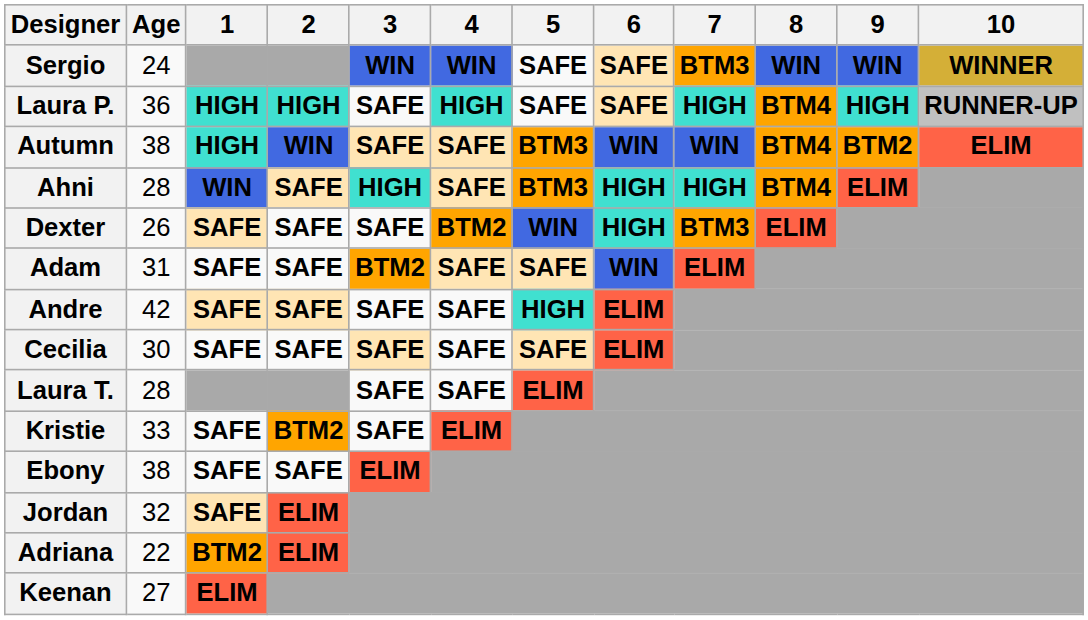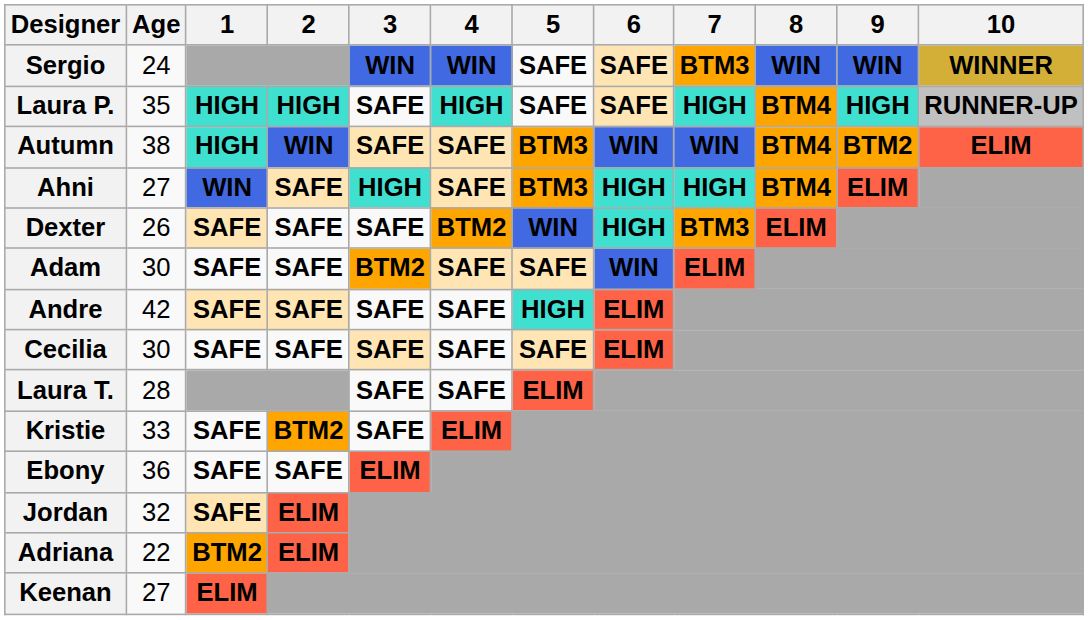 <table class="wikitable" style="text-align:center">
 <tr>
 <th>Designer</th>
 <th>Age</th>
 <th>1</th>
 <th>2</th>
 <th>3</th>
 <th>4</th>
 <th>5</th>
 <th>6</th>
 <th>7</th>
 <th>8</th>
 <th>9</th>
 <th>10</th>
 </tr>
 <tr>
 <th>Sergio</th>
 <td>24</td>
 <td colspan=1 style="background:darkgray;"></td>
 <td colspan=1 style="background:darkgray;"></td>
 <td bgcolor="royalblue"><strong>WIN</strong></td>
 <td bgcolor="royalblue"><strong>WIN</strong></td>
 <td><strong>SAFE</strong></td>
 <td bgcolor="#FFE5B4"><strong>SAFE</strong></td>
 <td bgcolor="orange"><strong>BTM3</strong></td>
 <td bgcolor="royalblue"><strong>WIN</strong></td>
 <td bgcolor="royalblue"><strong>WIN</strong></td>
 <td bgcolor="#D4AF37"><strong>WINNER</strong></td>
 </tr>
 <tr>
 <th>Laura P.</th>
-<td>36</td>
+<td>35</td>
 <td style="background:turquoise;"><strong>HIGH</strong></td>
 <td style="background:turquoise;"><strong>HIGH</strong></td>
 <td><strong>SAFE</strong></td>
 <td style="background:turquoise;"><strong>HIGH</strong></td>
 <td><strong>SAFE</strong></td>
 <td bgcolor="#FFE5B4"><strong>SAFE</strong></td>
 <td style="background:turquoise;"><strong>HIGH</strong></td>
 <td bgcolor="orange"><strong>BTM4</strong></td>
 <td style="background:turquoise;"><strong>HIGH</strong></td>
 <td bgcolor="silver"><strong>RUNNER-UP</strong></td>
 </tr>
 <tr>
 <th>Autumn</th>
 <td>38</td>
 <td style="background:turquoise;"><strong>HIGH</strong></td>
 <td bgcolor="royalblue"><strong>WIN</strong></td>
 <td bgcolor="#FFE5B4"><strong>SAFE</strong></td>
 <td bgcolor="#FFE5B4"><strong>SAFE</strong></td>
 <td bgcolor="orange"><strong>BTM3</strong></td>
 <td bgcolor="royalblue"><strong>WIN</strong></td>
 <td bgcolor="royalblue"><strong>WIN</strong></td>
 <td bgcolor="orange"><strong>BTM4</strong></td>
 <td bgcolor="orange"><strong>BTM2</strong></td>
 <td bgcolor="tomato"><strong>ELIM</strong></td>
 </tr>
 <tr>
 <th>Ahni</th>
-<td>28</td>
+<td>27</td>
 <td bgcolor="royalblue"><strong>WIN</strong></td>
 <td bgcolor="#FFE5B4"><strong>SAFE</strong></td>
 <td style="background:turquoise;"><strong>HIGH</strong></td>
 <td bgcolor="#FFE5B4"><strong>SAFE</strong></td>
 <td bgcolor="orange"><strong>BTM3</strong></td>
 <td style="background:turquoise;"><strong>HIGH</strong></td>
 <td style="background:turquoise;"><strong>HIGH</strong></td>
 <td bgcolor="orange"><strong>BTM4</strong></td>
 <td bgcolor="tomato"><strong>ELIM</strong></td>
 <td colspan=9 style="background:darkgray;"></td>
 </tr>
 <tr>
 <th>Dexter</th>
 <td>26</td>
 <td bgcolor="#FFE5B4"><strong>SAFE</strong></td>
 <td><strong>SAFE</strong></td>
 <td><strong>SAFE</strong></td>
 <td bgcolor="orange"><strong>BTM2</strong></td>
 <td bgcolor="royalblue"><strong>WIN</strong></td>
 <td style="background:turquoise;"><strong>HIGH</strong></td>
 <td bgcolor="orange"><strong>BTM3</strong></td>
 <td bgcolor="tomato"><strong>ELIM</strong></td>
 <td colspan=9 style="background:darkgray;"></td>
 </tr>
 <tr>
 <th>Adam</th>
-<td>31</td>
+<td>30</td>
 <td><strong>SAFE</strong></td>
 <td><strong>SAFE</strong></td>
 <td bgcolor="orange"><strong>BTM2</strong></td>
 <td bgcolor="#FFE5B4"><strong>SAFE</strong></td>
 <td bgcolor="#FFE5B4"><strong>SAFE</strong></td>
 <td bgcolor="Royalblue"><strong>WIN</strong></td>
 <td bgcolor="tomato"><strong>ELIM</strong></td>
 <td colspan=9 style="background:darkgray;"></td>
 </tr>
 <tr>
 <th>Andre</th>
 <td>42</td>
 <td bgcolor="#FFE5B4"><strong>SAFE</strong></td>
 <td bgcolor="#FFE5B4"><strong>SAFE</strong></td>
 <td><strong>SAFE</strong></td>
 <td><strong>SAFE</strong></td>
 <td style="background:turquoise;"><strong>HIGH</strong></td>
 <td bgcolor="tomato"><strong>ELIM</strong></td>
 <td colspan=9 style="background:darkgray;"></td>
 </tr>
 <tr>
 <th>Cecilia</th>
 <td>30</td>
 <td><strong>SAFE</strong></td>
 <td><strong>SAFE</strong></td>
 <td bgcolor="#FFE5B4"><strong>SAFE</strong></td>
 <td><strong>SAFE</strong></td>
 <td bgcolor="#FFE5B4"><strong>SAFE</strong></td>
 <td bgcolor="tomato"><strong>ELIM</strong></td>
 <td colspan=9 style="background:darkgray;"></td>
 </tr>
 <tr>
 <th>Laura T.</th>
 <td>28</td>
 <td colspan=1 style="background:darkgray;"></td>
 <td colspan=1 style="background:darkgray;"></td>
 <td><strong>SAFE</strong></td>
 <td><strong>SAFE</strong></td>
 <td bgcolor="tomato"><strong>ELIM</strong></td>
 <td colspan=9 style="background:darkgray;"></td>
 </tr>
 <tr>
 <th>Kristie</th>
 <td>33</td>
 <td><strong>SAFE</strong></td>
 <td bgcolor="orange"><strong>BTM2</strong></td>
 <td><strong>SAFE</strong></td>
 <td bgcolor="tomato"><strong>ELIM</strong></td>
 <td colspan=9 style="background:darkgray;"></td>
 </tr>
 <tr>
 <th>Ebony</th>
-<td>38</td>
+<td>36</td>
 <td><strong>SAFE</strong></td>
 <td><strong>SAFE</strong></td>
 <td bgcolor="tomato"><strong>ELIM</strong></td>
 <td colspan=9 style="background:darkgray;"></td>
 </tr>
 <tr>
 <th>Jordan</th>
 <td>32</td>
 <td bgcolor="#FFE5B4"><strong>SAFE</strong></td>
 <td bgcolor="tomato"><strong>ELIM</strong></td>
 <td colspan=9 style="background:darkgray;"></td>
 </tr>
 <tr>
 <th>Adriana</th>
 <td>22</td>
 <td bgcolor="orange"><strong>BTM2</strong></td>
 <td bgcolor="tomato"><strong>ELIM</strong></td>
 <td colspan=9 style="background:darkgray;"></td>
 </tr>
 <tr>
 <th>Keenan</th>
 <td>27</td>
 <td bgcolor="tomato"><strong>ELIM</strong></td>
 <td colspan=9 style="background:darkgray;"></td>
 </tr>
 </table>
